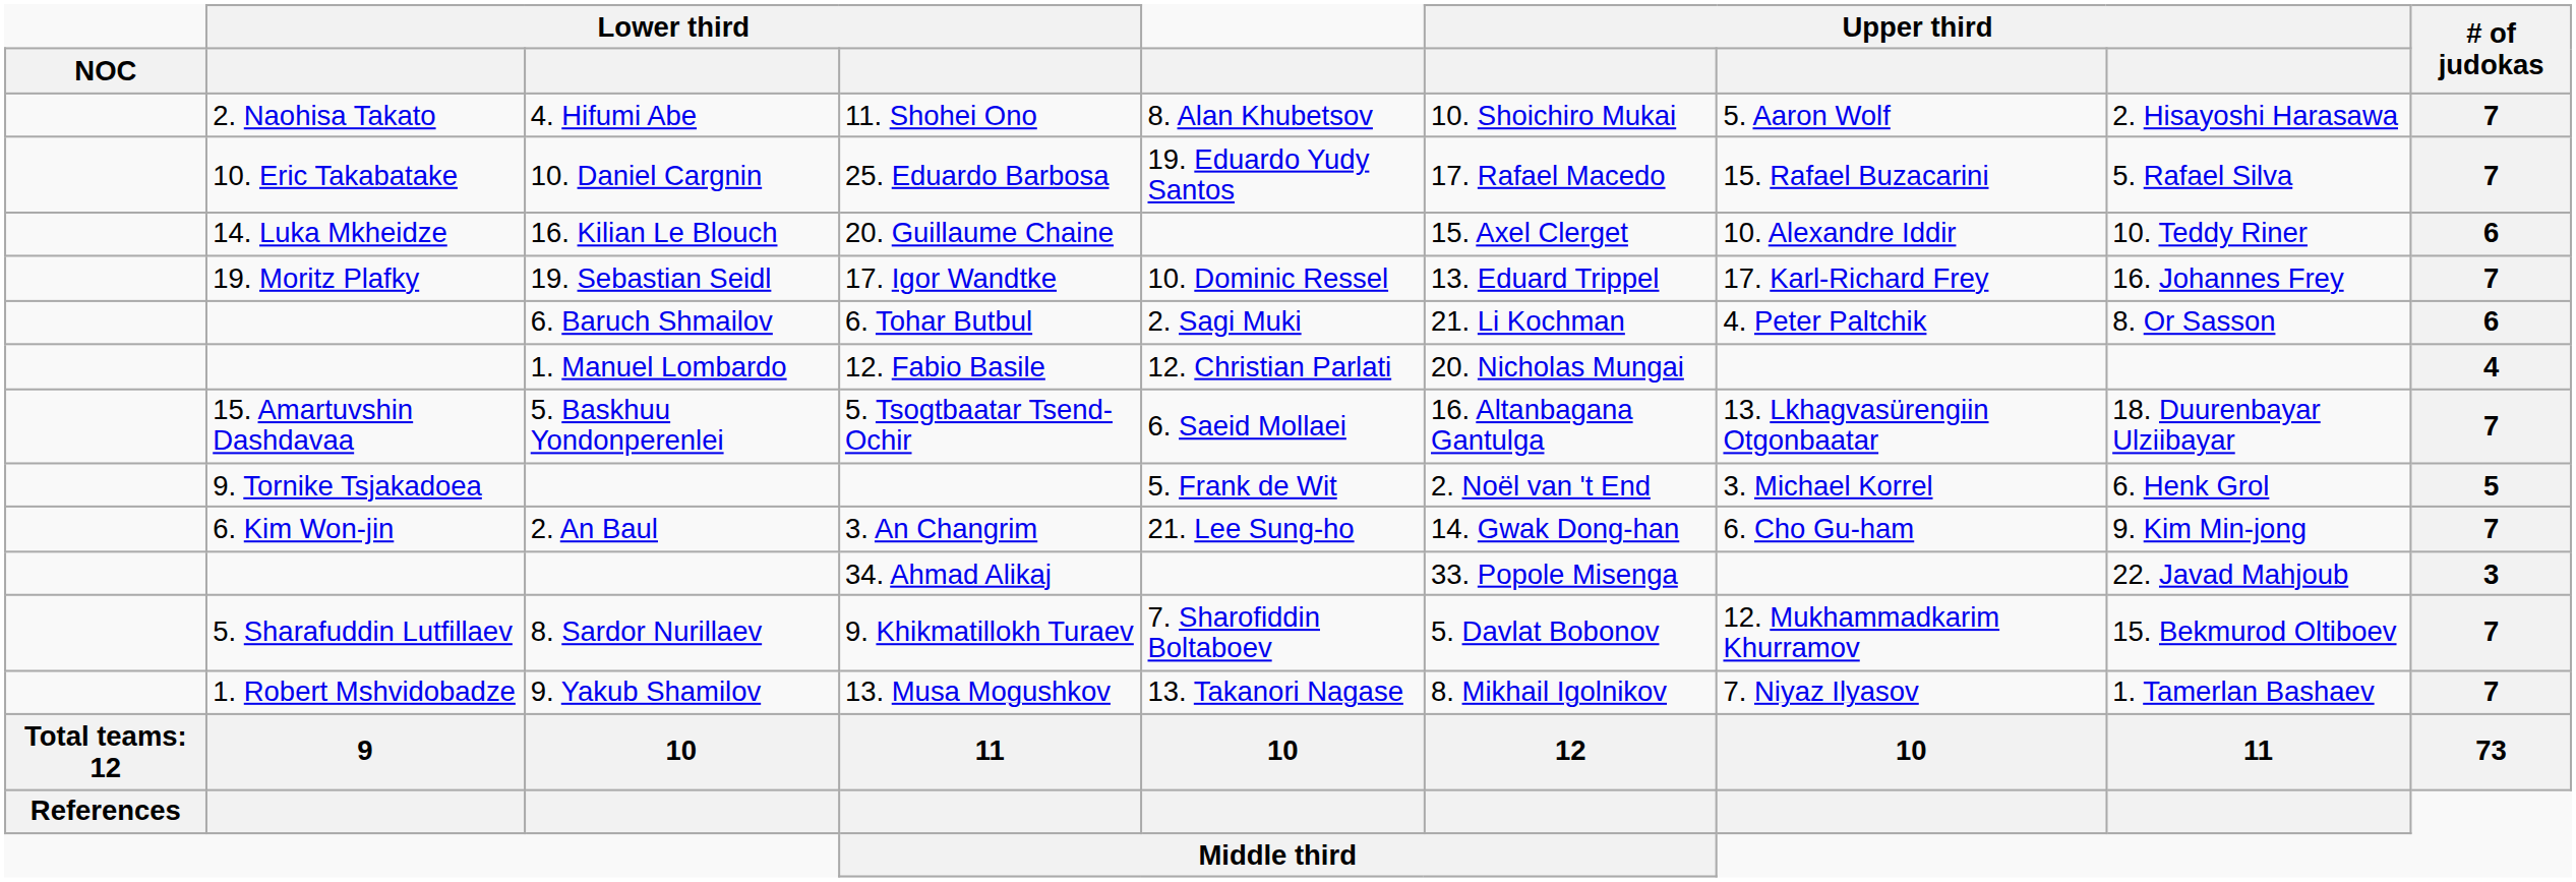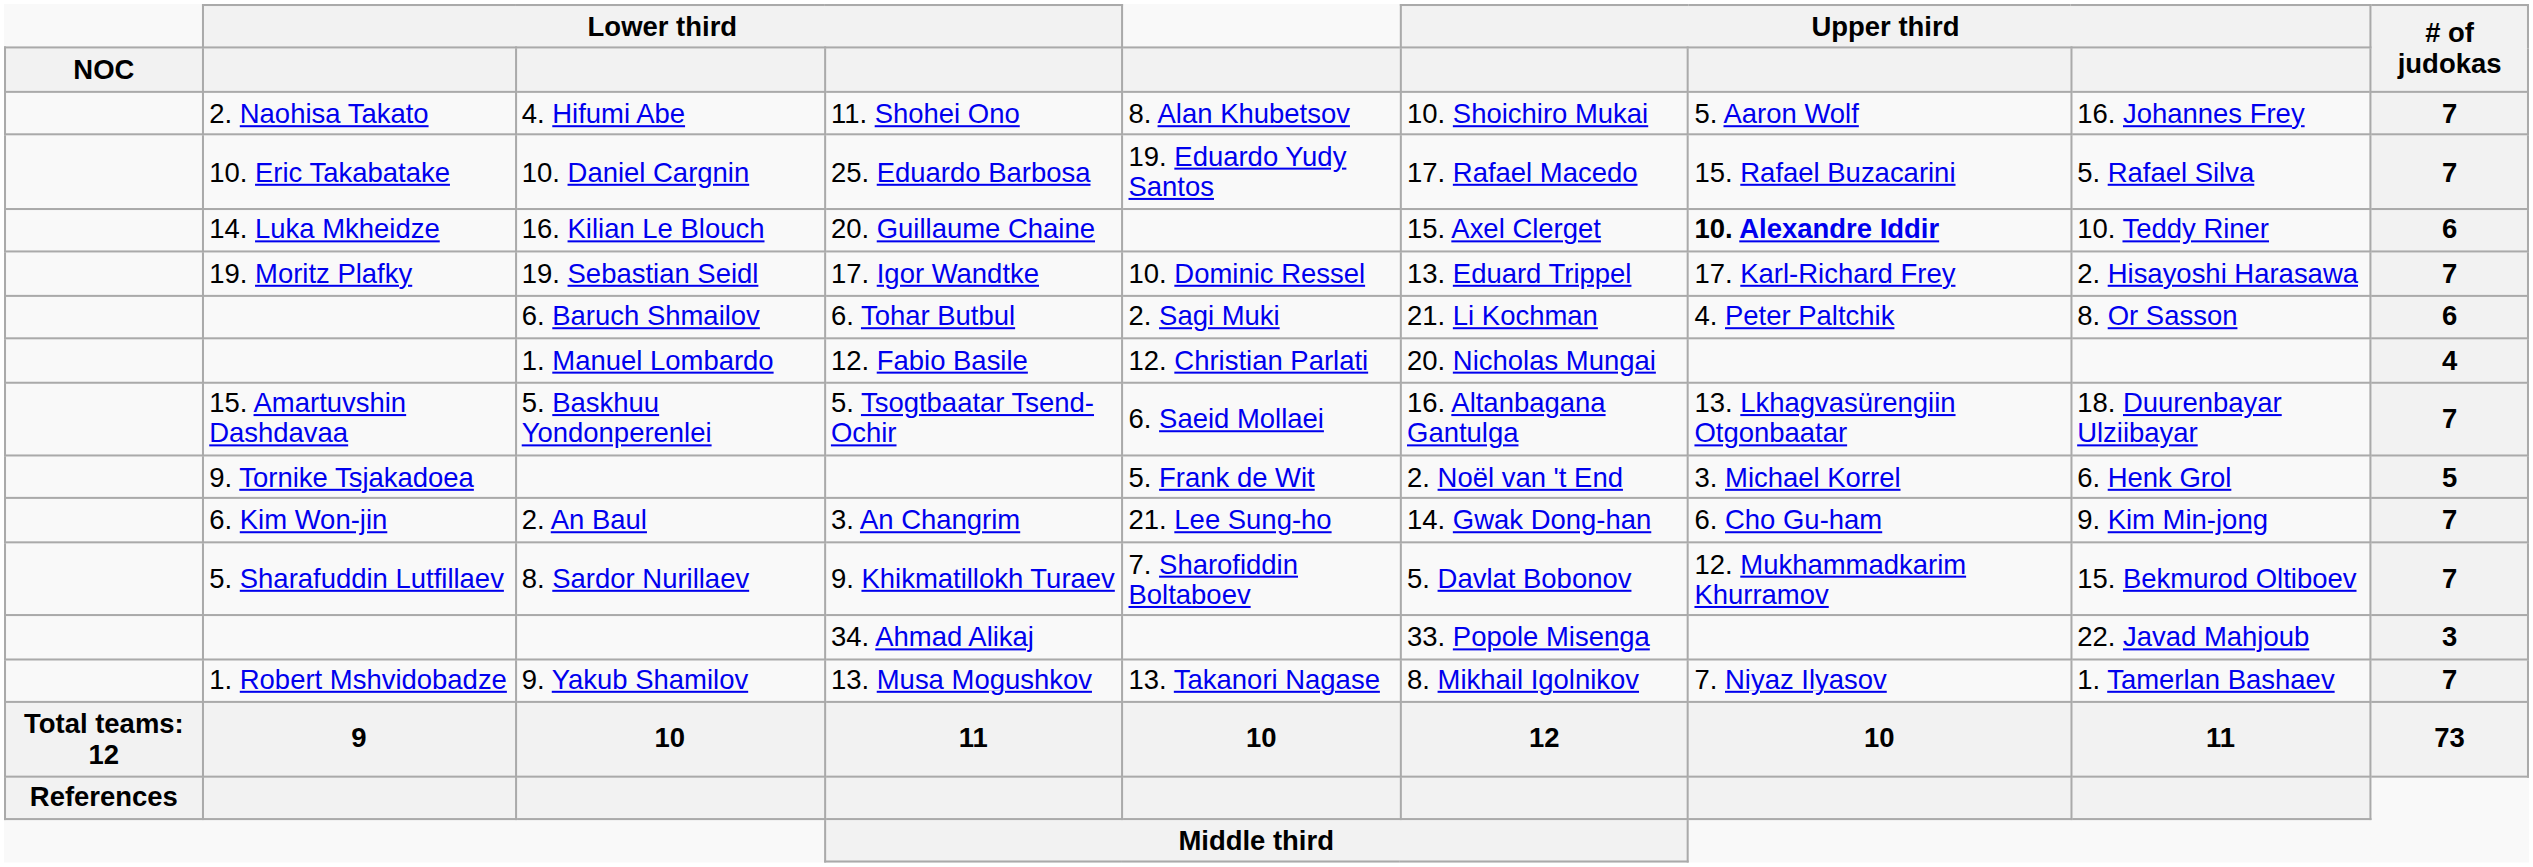 <table class="wikitable sortable" style="border: none; font-size:85%">
 <tr>
 <th style="border: none; background: none;"></th>
 <th colspan=3>Lower third</th>
 <th style="border: none; background: none;"></th>
 <th colspan=3>Upper third</th>
 <th rowspan=2># of judokas</th>
 </tr>
 <tr>
 <th>NOC</th>
 <th></th>
 <th></th>
 <th></th>
 <th></th>
 <th></th>
 <th></th>
 <th></th>
 </tr>
 <tr>
 <td></td>
 <td>2. <a href='#'>Naohisa Takato</a></td>
 <td>4. <a href='#'>Hifumi Abe</a></td>
 <td>11. <a href='#'>Shohei Ono</a></td>
 <td>8. <a href='#'>Alan Khubetsov</a></td>
 <td>10. <a href='#'>Shoichiro Mukai</a></td>
 <td>5. <a href='#'>Aaron Wolf</a></td>
-<td>2. <a href='#'>Hisayoshi Harasawa</a></td>
+<td>16. <a href='#'>Johannes Frey</a></td>
 <th>7</th>
 </tr>
 <tr>
 <td></td>
 <td>10. <a href='#'>Eric Takabatake</a></td>
 <td>10. <a href='#'>Daniel Cargnin</a></td>
 <td>25. <a href='#'>Eduardo Barbosa</a></td>
 <td>19. <a href='#'>Eduardo Yudy Santos</a></td>
 <td>17. <a href='#'>Rafael Macedo</a></td>
 <td>15. <a href='#'>Rafael Buzacarini</a></td>
 <td>5. <a href='#'>Rafael Silva</a></td>
 <th>7</th>
 </tr>
 <tr>
 <td></td>
 <td>14. <a href='#'>Luka Mkheidze</a></td>
 <td>16. <a href='#'>Kilian Le Blouch</a></td>
 <td>20. <a href='#'>Guillaume Chaine</a></td>
 <td></td>
 <td>15. <a href='#'>Axel Clerget</a></td>
-<td>10. <a href='#'>Alexandre Iddir</a></td>
+<td><strong>10. <a href='#'>Alexandre Iddir</a></strong></td>
 <td>10. <a href='#'>Teddy Riner</a></td>
 <th>6</th>
 </tr>
 <tr>
 <td></td>
 <td>19. <a href='#'>Moritz Plafky</a></td>
 <td>19. <a href='#'>Sebastian Seidl</a></td>
 <td>17. <a href='#'>Igor Wandtke</a></td>
 <td>10. <a href='#'>Dominic Ressel</a></td>
 <td>13. <a href='#'>Eduard Trippel</a></td>
 <td>17. <a href='#'>Karl-Richard Frey</a></td>
-<td>16. <a href='#'>Johannes Frey</a></td>
+<td>2. <a href='#'>Hisayoshi Harasawa</a></td>
 <th>7</th>
 </tr>
 <tr>
 <td></td>
 <td></td>
 <td>6. <a href='#'>Baruch Shmailov</a></td>
 <td>6. <a href='#'>Tohar Butbul</a></td>
 <td>2. <a href='#'>Sagi Muki</a></td>
 <td>21. <a href='#'>Li Kochman</a></td>
 <td>4. <a href='#'>Peter Paltchik</a></td>
 <td>8. <a href='#'>Or Sasson</a></td>
 <th>6</th>
 </tr>
 <tr>
 <td></td>
 <td></td>
 <td>1. <a href='#'>Manuel Lombardo</a></td>
 <td>12. <a href='#'>Fabio Basile</a></td>
 <td>12. <a href='#'>Christian Parlati</a></td>
 <td>20. <a href='#'>Nicholas Mungai</a></td>
 <td></td>
 <td></td>
 <th>4</th>
 </tr>
 <tr>
 <td></td>
 <td>15. <a href='#'>Amartuvshin Dashdavaa</a></td>
 <td>5. <a href='#'>Baskhuu Yondonperenlei</a></td>
 <td>5. <a href='#'>Tsogtbaatar Tsend-Ochir</a></td>
 <td>6. <a href='#'>Saeid Mollaei</a></td>
 <td>16. <a href='#'>Altanbagana Gantulga</a></td>
 <td>13. <a href='#'>Lkhagvasürengiin Otgonbaatar</a></td>
 <td>18. <a href='#'>Duurenbayar Ulziibayar</a></td>
 <th>7</th>
 </tr>
 <tr>
 <td></td>
 <td>9. <a href='#'>Tornike Tsjakadoea</a></td>
 <td></td>
 <td></td>
 <td>5. <a href='#'>Frank de Wit</a></td>
 <td>2. <a href='#'>Noël van 't End</a></td>
 <td>3. <a href='#'>Michael Korrel</a></td>
 <td>6. <a href='#'>Henk Grol</a></td>
 <th>5</th>
 </tr>
 <tr>
 <td></td>
 <td>6. <a href='#'>Kim Won-jin</a></td>
 <td>2. <a href='#'>An Baul</a></td>
 <td>3. <a href='#'>An Changrim</a></td>
 <td>21. <a href='#'>Lee Sung-ho</a></td>
 <td>14. <a href='#'>Gwak Dong-han</a></td>
 <td>6. <a href='#'>Cho Gu-ham</a></td>
 <td>9. <a href='#'>Kim Min-jong</a></td>
 <th>7</th>
 </tr>
 <tr>
 <td></td>
+<td>5. <a href='#'>Sharafuddin Lutfillaev</a></td>
+<td>8. <a href='#'>Sardor Nurillaev</a></td>
+<td>9. <a href='#'>Khikmatillokh Turaev</a></td>
+<td>7. <a href='#'>Sharofiddin Boltaboev</a></td>
+<td>5. <a href='#'>Davlat Bobonov</a></td>
+<td>12. <a href='#'>Mukhammadkarim Khurramov</a></td>
+<td>15. <a href='#'>Bekmurod Oltiboev</a></td>
+<th>7</th>
+</tr>
+<tr>
+<td></td>
 <td></td>
 <td></td>
 <td>34. <a href='#'>Ahmad Alikaj</a></td>
 <td></td>
 <td>33. <a href='#'>Popole Misenga</a></td>
 <td></td>
 <td>22. <a href='#'>Javad Mahjoub</a></td>
 <th>3</th>
-</tr>
-<tr>
-<td></td>
-<td>5. <a href='#'>Sharafuddin Lutfillaev</a></td>
-<td>8. <a href='#'>Sardor Nurillaev</a></td>
-<td>9. <a href='#'>Khikmatillokh Turaev</a></td>
-<td>7. <a href='#'>Sharofiddin Boltaboev</a></td>
-<td>5. <a href='#'>Davlat Bobonov</a></td>
-<td>12. <a href='#'>Mukhammadkarim Khurramov</a></td>
-<td>15. <a href='#'>Bekmurod Oltiboev</a></td>
-<th>7</th>
 </tr>
 <tr>
 <td></td>
 <td>1. <a href='#'>Robert Mshvidobadze</a></td>
 <td>9. <a href='#'>Yakub Shamilov</a></td>
 <td>13. <a href='#'>Musa Mogushkov</a></td>
 <td>13. <a href='#'>Takanori Nagase</a></td>
 <td>8. <a href='#'>Mikhail Igolnikov</a></td>
 <td>7. <a href='#'>Niyaz Ilyasov</a></td>
 <td>1. <a href='#'>Tamerlan Bashaev</a></td>
 <th>7</th>
 </tr>
 <tr>
 <th>Total teams: 12</th>
 <th>9</th>
 <th>10</th>
 <th>11</th>
 <th>10</th>
 <th>12</th>
 <th>10</th>
 <th>11</th>
 <th>73</th>
 </tr>
 <tr>
 <th>References</th>
 <th></th>
 <th></th>
 <th></th>
 <th></th>
 <th></th>
 <th></th>
 <th></th>
 </tr>
 <tr>
 <th colspan=3 style="border: none; background: none;"></th>
 <th colspan=3>Middle third</th>
 <th style="border: none; background: none;"></th>
 </tr>
 </table>
